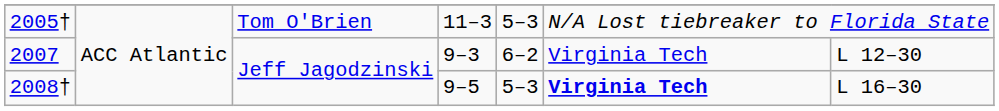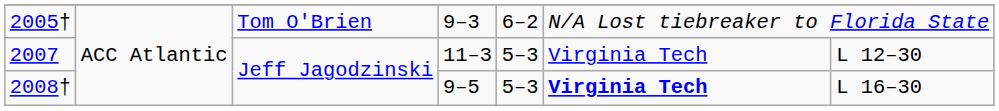 <table class="wikitable">
 <tr>
 </tr>
 <tr>
 <td><a href='#'>2005</a>†</td>
 <td rowspan="3">ACC Atlantic</td>
 <td><a href='#'>Tom O'Brien</a></td>
-<td>11–3</td>
-<td>5–3</td>
+<td>9–3</td>
+<td>6–2</td>
 <td colspan="2"><em>N/A Lost tiebreaker to <a href='#'>Florida State</a></em></td>
 </tr>
 <tr>
 <td><a href='#'>2007</a></td>
 <td rowspan="2"><a href='#'>Jeff Jagodzinski</a></td>
-<td>9–3</td>
-<td>6–2</td>
+<td>11–3</td>
+<td>5–3</td>
 <td><a href='#'>Virginia Tech</a></td>
 <td>L 12–30</td>
 </tr>
 <tr>
 <td><a href='#'>2008</a>†</td>
 <td>9–5</td>
 <td>5–3</td>
 <td><strong><a href='#'>Virginia Tech</a></strong></td>
 <td>L 16–30</td>
 </tr>
 </table>
